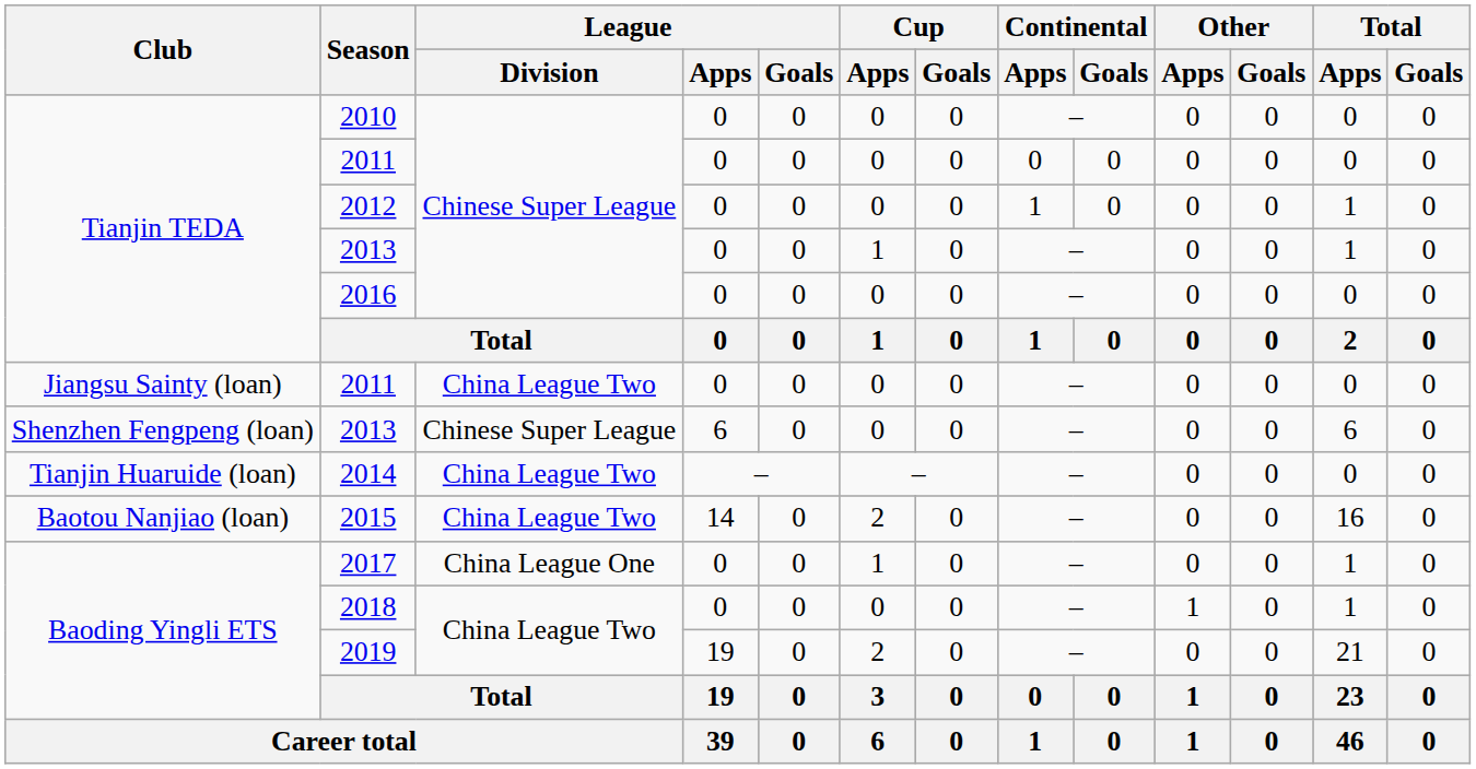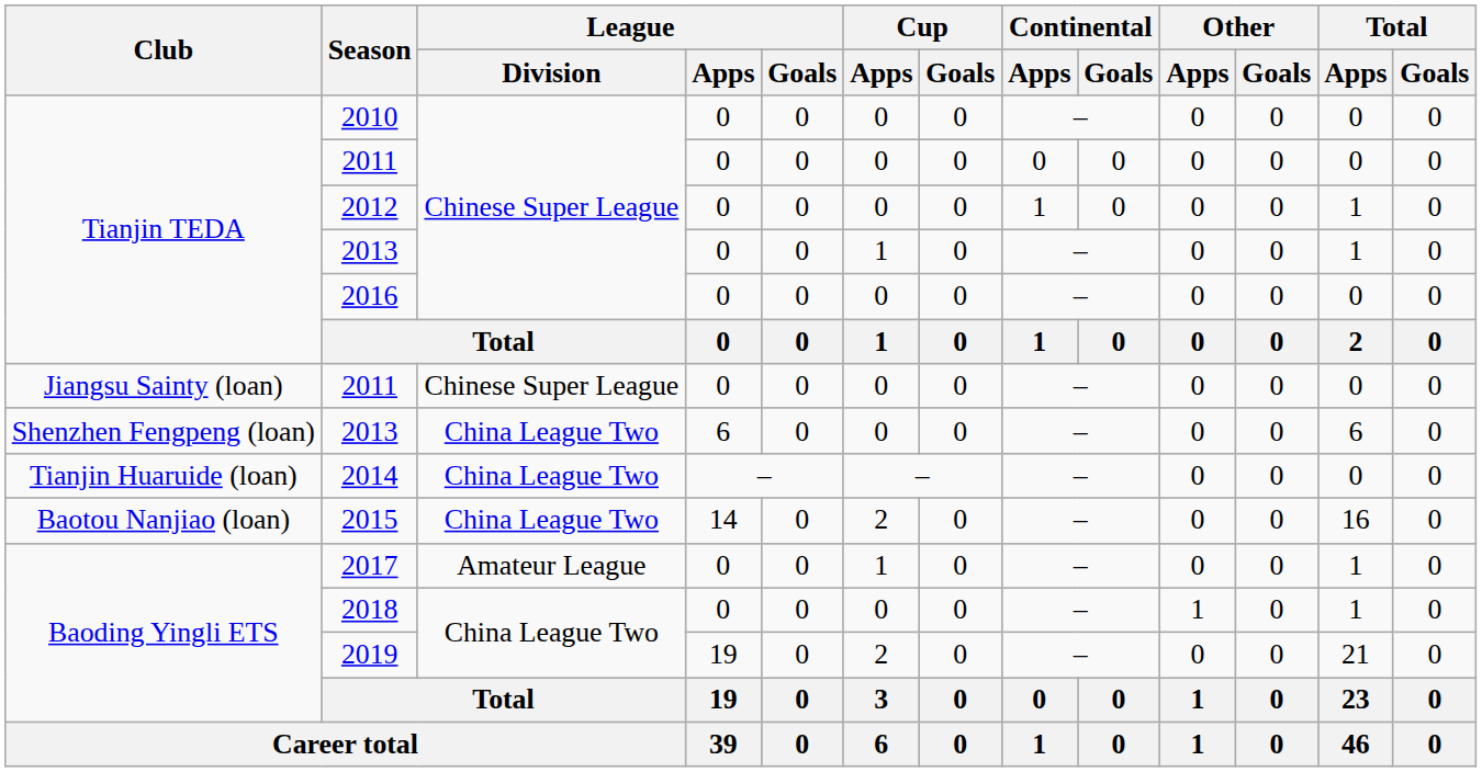 <table class="wikitable" style="text-align: center">
 <tr>
 <th rowspan="2">Club</th>
 <th rowspan="2">Season</th>
 <th colspan="3">League</th>
 <th colspan="2">Cup</th>
 <th colspan="2">Continental</th>
 <th colspan="2">Other</th>
 <th colspan="2">Total</th>
 </tr>
 <tr>
 <th>Division</th>
 <th>Apps</th>
 <th>Goals</th>
 <th>Apps</th>
 <th>Goals</th>
 <th>Apps</th>
 <th>Goals</th>
 <th>Apps</th>
 <th>Goals</th>
 <th>Apps</th>
 <th>Goals</th>
 </tr>
 <tr>
 <td rowspan=6><a href='#'>Tianjin TEDA</a></td>
 <td><a href='#'>2010</a></td>
 <td rowspan=5><a href='#'>Chinese Super League</a></td>
 <td>0</td>
 <td>0</td>
 <td>0</td>
 <td>0</td>
 <td colspan="2">–</td>
 <td>0</td>
 <td>0</td>
 <td>0</td>
 <td>0</td>
 </tr>
 <tr>
 <td><a href='#'>2011</a></td>
 <td>0</td>
 <td>0</td>
 <td>0</td>
 <td>0</td>
 <td>0</td>
 <td>0</td>
 <td>0</td>
 <td>0</td>
 <td>0</td>
 <td>0</td>
 </tr>
 <tr>
 <td><a href='#'>2012</a></td>
 <td>0</td>
 <td>0</td>
 <td>0</td>
 <td>0</td>
 <td>1</td>
 <td>0</td>
 <td>0</td>
 <td>0</td>
 <td>1</td>
 <td>0</td>
 </tr>
 <tr>
 <td><a href='#'>2013</a></td>
 <td>0</td>
 <td>0</td>
 <td>1</td>
 <td>0</td>
 <td colspan="2">–</td>
 <td>0</td>
 <td>0</td>
 <td>1</td>
 <td>0</td>
 </tr>
 <tr>
 <td><a href='#'>2016</a></td>
 <td>0</td>
 <td>0</td>
 <td>0</td>
 <td>0</td>
 <td colspan="2">–</td>
 <td>0</td>
 <td>0</td>
 <td>0</td>
 <td>0</td>
 </tr>
 <tr>
 <th colspan="2"><strong>Total</strong></th>
 <th>0</th>
 <th>0</th>
 <th>1</th>
 <th>0</th>
 <th>1</th>
 <th>0</th>
 <th>0</th>
 <th>0</th>
 <th>2</th>
 <th>0</th>
 </tr>
 <tr>
 <td><a href='#'>Jiangsu Sainty</a> (loan)</td>
 <td><a href='#'>2011</a></td>
-<td><a href='#'>China League Two</a></td>
+<td>Chinese Super League</td>
 <td>0</td>
 <td>0</td>
 <td>0</td>
 <td>0</td>
 <td colspan="2">–</td>
 <td>0</td>
 <td>0</td>
 <td>0</td>
 <td>0</td>
 </tr>
 <tr>
 <td><a href='#'>Shenzhen Fengpeng</a> (loan)</td>
 <td><a href='#'>2013</a></td>
-<td>Chinese Super League</td>
+<td><a href='#'>China League Two</a></td>
 <td>6</td>
 <td>0</td>
 <td>0</td>
 <td>0</td>
 <td colspan="2">–</td>
 <td>0</td>
 <td>0</td>
 <td>6</td>
 <td>0</td>
 </tr>
 <tr>
 <td><a href='#'>Tianjin Huaruide</a> (loan)</td>
 <td><a href='#'>2014</a></td>
 <td><a href='#'>China League Two</a></td>
 <td colspan="2">–</td>
 <td colspan="2">–</td>
 <td colspan="2">–</td>
 <td>0</td>
 <td>0</td>
 <td>0</td>
 <td>0</td>
 </tr>
 <tr>
 <td><a href='#'>Baotou Nanjiao</a> (loan)</td>
 <td><a href='#'>2015</a></td>
 <td><a href='#'>China League Two</a></td>
 <td>14</td>
 <td>0</td>
 <td>2</td>
 <td>0</td>
 <td colspan="2">–</td>
 <td>0</td>
 <td>0</td>
 <td>16</td>
 <td>0</td>
 </tr>
 <tr>
 <td rowspan=4><a href='#'>Baoding Yingli ETS</a></td>
 <td><a href='#'>2017</a></td>
-<td>China League One</td>
+<td>Amateur League</td>
 <td>0</td>
 <td>0</td>
 <td>1</td>
 <td>0</td>
 <td colspan="2">–</td>
 <td>0</td>
 <td>0</td>
 <td>1</td>
 <td>0</td>
 </tr>
 <tr>
 <td><a href='#'>2018</a></td>
 <td rowspan="2">China League Two</td>
 <td>0</td>
 <td>0</td>
 <td>0</td>
 <td>0</td>
 <td colspan="2">–</td>
 <td>1</td>
 <td>0</td>
 <td>1</td>
 <td>0</td>
 </tr>
 <tr>
 <td><a href='#'>2019</a></td>
 <td>19</td>
 <td>0</td>
 <td>2</td>
 <td>0</td>
 <td colspan="2">–</td>
 <td>0</td>
 <td>0</td>
 <td>21</td>
 <td>0</td>
 </tr>
 <tr>
 <th colspan="2"><strong>Total</strong></th>
 <th>19</th>
 <th>0</th>
 <th>3</th>
 <th>0</th>
 <th>0</th>
 <th>0</th>
 <th>1</th>
 <th>0</th>
 <th>23</th>
 <th>0</th>
 </tr>
 <tr>
 <th colspan=3>Career total</th>
 <th>39</th>
 <th>0</th>
 <th>6</th>
 <th>0</th>
 <th>1</th>
 <th>0</th>
 <th>1</th>
 <th>0</th>
 <th>46</th>
 <th>0</th>
 </tr>
 </table>
